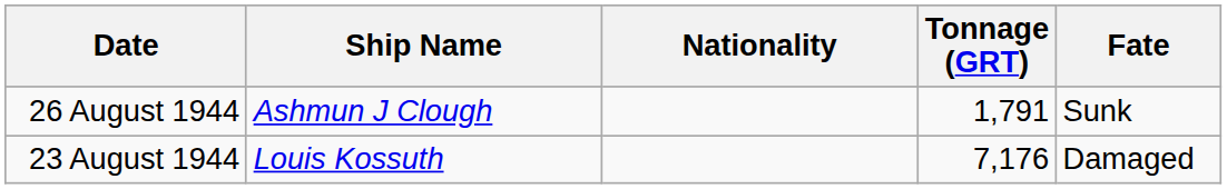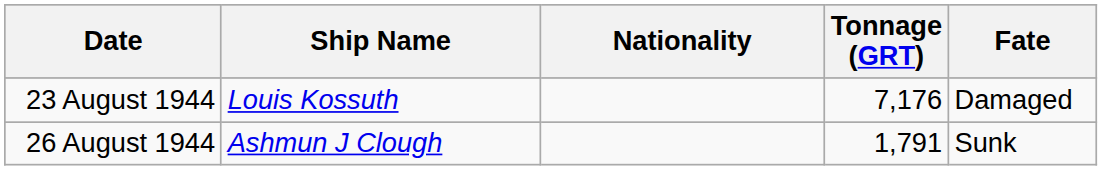 <table class="wikitable sortable">
 <tr>
 <th width="120px">Date</th>
 <th width="180px">Ship Name</th>
 <th width="160px">Nationality</th>
 <th width="25px">Tonnage<br>(<a href='#'>GRT</a>)</th>
 <th width="80px">Fate</th>
 </tr>
 <tr>
+<td align="right">23 August 1944</td>
+<td align="left"><a href='#'><em>Louis Kossuth</em></a></td>
+<td align="left"></td>
+<td align="right">7,176</td>
+<td align="left">Damaged</td>
+</tr>
+<tr>
 <td align="right">26 August 1944</td>
 <td align="left"><a href='#'><em>Ashmun J Clough</em></a></td>
 <td align="left"></td>
 <td align="right">1,791</td>
 <td align="left">Sunk</td>
 </tr>
-<tr>
-<td align="right">23 August 1944</td>
-<td align="left"><a href='#'><em>Louis Kossuth</em></a></td>
-<td align="left"></td>
-<td align="right">7,176</td>
-<td align="left">Damaged</td>
-</tr>
 </table>
